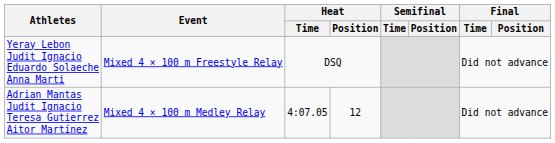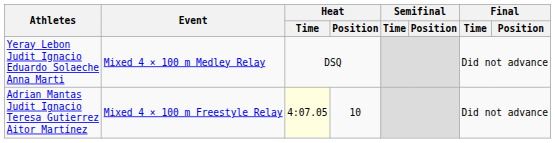 <table class="wikitable" border="1" style="font-size:90%">
 <tr>
 <th rowspan=2>Athletes</th>
 <th rowspan=2>Event</th>
 <th colspan=2>Heat</th>
 <th colspan=2>Semifinal</th>
 <th colspan=2>Final</th>
 </tr>
 <tr>
 <th>Time</th>
 <th>Position</th>
 <th>Time</th>
 <th>Position</th>
 <th>Time</th>
 <th>Position</th>
 </tr>
 <tr>
 <td><a href='#'>Yeray Lebon</a><br><a href='#'>Judit Ignacio</a><br><a href='#'>Eduardo Solaeche</a><br><a href='#'>Anna Marti</a></td>
-<td><a href='#'>Mixed 4 × 100 m Freestyle Relay</a></td>
+<td><a href='#'>Mixed 4 × 100 m Medley Relay</a></td>
 <td colspan="2" align=center>DSQ</td>
 <td colspan=2 bgcolor=#DCDCDC></td>
 <td colspan="2" align=center>Did not advance</td>
 </tr>
 <tr>
 <td><a href='#'>Adrian Mantas</a><br><a href='#'>Judit Ignacio</a><br><a href='#'>Teresa Gutierrez</a><br><a href='#'>Aitor Martínez</a></td>
-<td><a href='#'>Mixed 4 × 100 m Medley Relay</a></td>
-<td align=center>4:07.05</td>
-<td align=center>12</td>
+<td><a href='#'>Mixed 4 × 100 m Freestyle Relay</a></td>
+<td align=center style="background: lightyellow;">4:07.05</td>
+<td align=center>10</td>
 <td colspan=2 bgcolor=#DCDCDC></td>
 <td colspan="2" align=center>Did not advance</td>
 </tr>
 </table>
